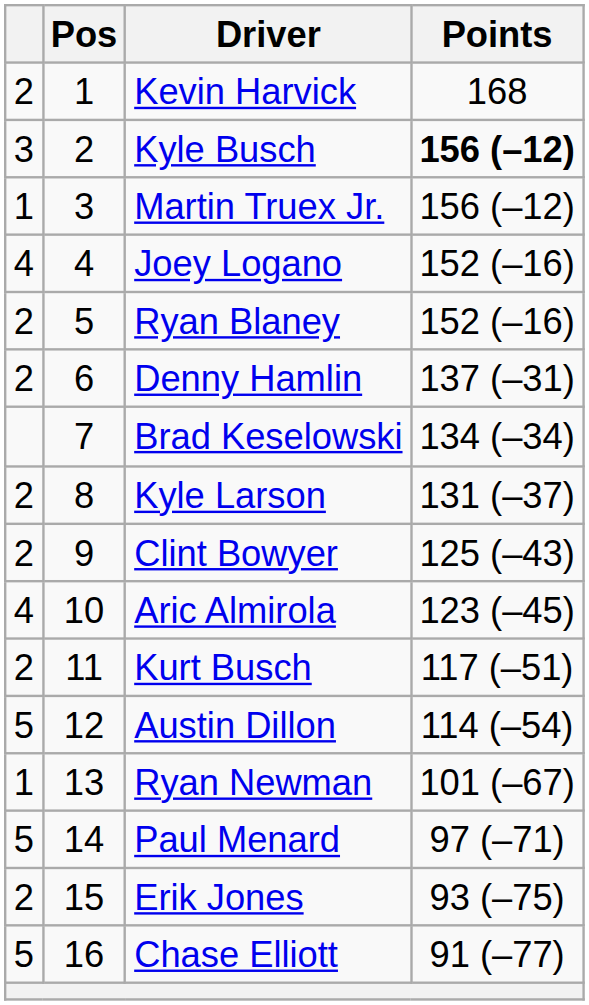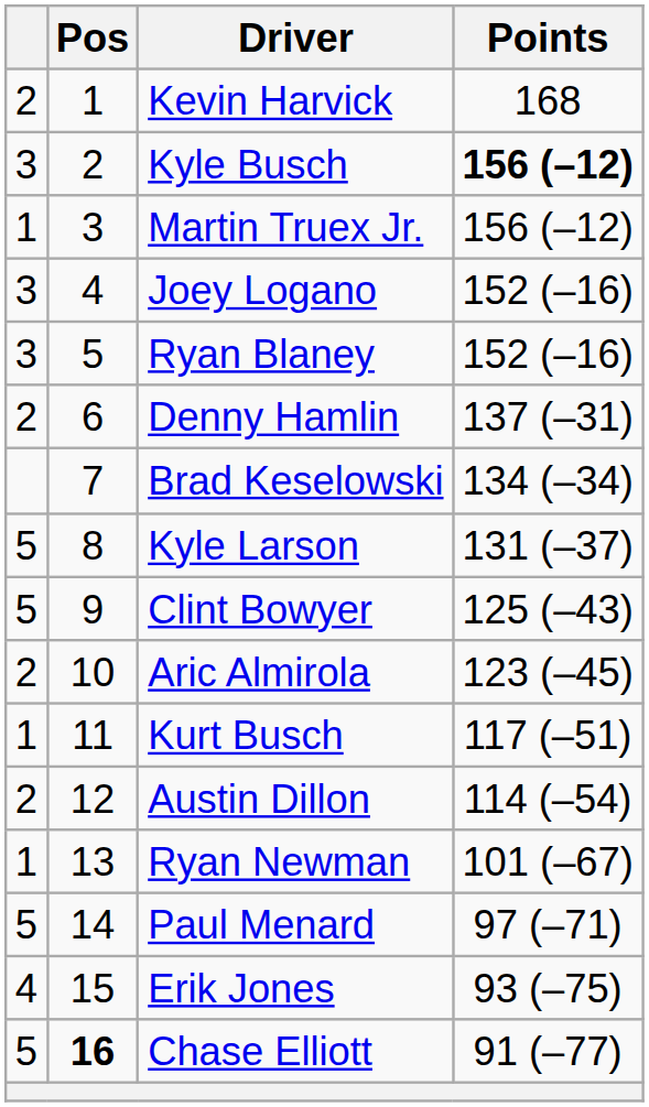 <table class="wikitable" style="font-size: 95%">
 <tr>
 <th></th>
 <th>Pos</th>
 <th>Driver</th>
 <th>Points</th>
 </tr>
 <tr>
 <td align="left"> 2</td>
 <td style="text-align:center;">1</td>
 <td><a href='#'>Kevin Harvick</a></td>
 <td style="text-align:center;">168</td>
 </tr>
 <tr>
 <td align="left"> 3</td>
 <td style="text-align:center;">2</td>
 <td><a href='#'>Kyle Busch</a></td>
 <td style="text-align:center;"><strong>156 (–12)</strong></td>
 </tr>
 <tr>
 <td align="left"> 1</td>
 <td style="text-align:center;">3</td>
 <td><a href='#'>Martin Truex Jr.</a></td>
 <td style="text-align:center;">156 (–12)</td>
 </tr>
 <tr>
-<td align="left"> 4</td>
+<td align="left"> 3</td>
 <td style="text-align:center;">4</td>
 <td><a href='#'>Joey Logano</a></td>
 <td style="text-align:center;">152 (–16)</td>
 </tr>
 <tr>
-<td align="left"> 2</td>
+<td align="left"> 3</td>
 <td style="text-align:center;">5</td>
 <td><a href='#'>Ryan Blaney</a></td>
 <td style="text-align:center;">152 (–16)</td>
 </tr>
 <tr>
 <td align="left"> 2</td>
 <td style="text-align:center;">6</td>
 <td><a href='#'>Denny Hamlin</a></td>
 <td style="text-align:center;">137 (–31)</td>
 </tr>
 <tr>
 <td align="left"></td>
 <td style="text-align:center;">7</td>
 <td><a href='#'>Brad Keselowski</a></td>
 <td style="text-align:center;">134 (–34)</td>
 </tr>
 <tr>
-<td align="left"> 2</td>
+<td align="left"> 5</td>
 <td style="text-align:center;">8</td>
 <td><a href='#'>Kyle Larson</a></td>
 <td style="text-align:center;">131 (–37)</td>
 </tr>
 <tr>
-<td align="left"> 2</td>
+<td align="left"> 5</td>
 <td style="text-align:center;">9</td>
 <td><a href='#'>Clint Bowyer</a></td>
 <td style="text-align:center;">125 (–43)</td>
 </tr>
 <tr>
-<td align="left"> 4</td>
+<td align="left"> 2</td>
 <td style="text-align:center;">10</td>
 <td><a href='#'>Aric Almirola</a></td>
 <td style="text-align:center;">123 (–45)</td>
 </tr>
 <tr>
-<td align="left"> 2</td>
+<td align="left"> 1</td>
 <td style="text-align:center;">11</td>
 <td><a href='#'>Kurt Busch</a></td>
 <td style="text-align:center;">117 (–51)</td>
 </tr>
 <tr>
-<td align="left"> 5</td>
+<td align="left"> 2</td>
 <td style="text-align:center;">12</td>
 <td><a href='#'>Austin Dillon</a></td>
 <td style="text-align:center;">114 (–54)</td>
 </tr>
 <tr>
 <td align="left"> 1</td>
 <td style="text-align:center;">13</td>
 <td><a href='#'>Ryan Newman</a></td>
 <td style="text-align:center;">101 (–67)</td>
 </tr>
 <tr>
 <td align="left"> 5</td>
 <td style="text-align:center;">14</td>
 <td><a href='#'>Paul Menard</a></td>
 <td style="text-align:center;">97 (–71)</td>
 </tr>
 <tr>
-<td align="left"> 2</td>
+<td align="left"> 4</td>
 <td style="text-align:center;">15</td>
 <td><a href='#'>Erik Jones</a></td>
 <td style="text-align:center;">93 (–75)</td>
 </tr>
 <tr>
 <td align="left"> 5</td>
-<td style="text-align:center;">16</td>
+<td style="text-align:center;"><strong>16</strong></td>
 <td><a href='#'>Chase Elliott</a></td>
 <td style="text-align:center;">91 (–77)</td>
 </tr>
 <tr class="sortbottom">
 <th colspan="9"></th>
 </tr>
 </table>
